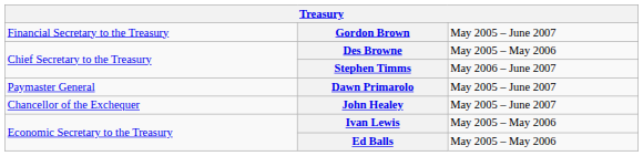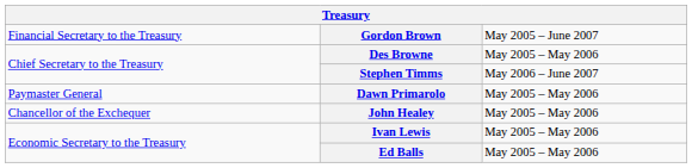 <table class="wikitable plainrowheaders" width=100% style="max-width:55em;">
 <tr>
 <th colspan=4><a href='#'>Treasury</a></th>
 </tr>
 <tr>
 <td><a href='#'>Financial Secretary to the Treasury</a></td>
 <th scope="row" style="font-weight:bold;"><a href='#'>Gordon Brown</a></th>
 <td>May 2005 – June 2007</td>
 </tr>
 <tr>
 <td rowspan="2"><a href='#'>Chief Secretary to the Treasury</a></td>
 <th scope="row" style="font-weight:bold;"><a href='#'>Des Browne</a></th>
 <td>May 2005 – May 2006</td>
 </tr>
 <tr>
 <th scope="row" style="font-weight:bold;"><a href='#'>Stephen Timms</a></th>
 <td>May 2006 – June 2007</td>
 </tr>
 <tr>
 <td><a href='#'>Paymaster General</a></td>
 <th scope="row"><a href='#'>Dawn Primarolo</a></th>
-<td>May 2005 – June 2007</td>
+<td>May 2005 – May 2006</td>
 </tr>
 <tr>
 <td><a href='#'>Chancellor of the Exchequer</a></td>
 <th scope="row"><a href='#'>John Healey</a></th>
-<td>May 2005 – June 2007</td>
+<td>May 2005 – May 2006</td>
 </tr>
 <tr>
 <td rowspan="2"><a href='#'>Economic Secretary to the Treasury</a></td>
 <th scope="row"><a href='#'>Ivan Lewis</a></th>
 <td>May 2005 – May 2006</td>
 </tr>
 <tr>
 <th scope="row"><a href='#'>Ed Balls</a></th>
 <td>May 2005 – May 2006</td>
 </tr>
 </table>
